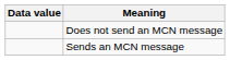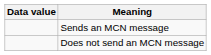 <table class="wikitable" style="margin:1.5em 1em 1.5em 2em;">
 <tr>
 <th>Data value</th>
 <th>Meaning</th>
 </tr>
 <tr>
 <td></td>
-<td>Does not send an MCN message</td>
+<td>Sends an MCN message</td>
 </tr>
 <tr>
 <td></td>
-<td>Sends an MCN message</td>
+<td>Does not send an MCN message</td>
 </tr>
 </table>
